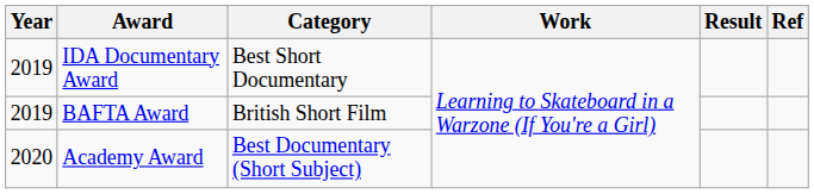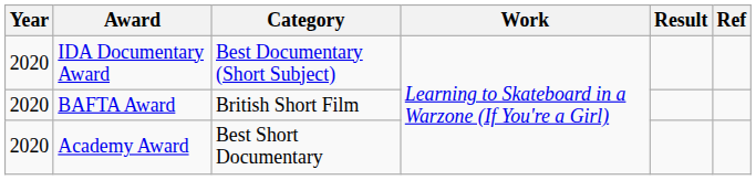 <table class="wikitable sortable">
 <tr>
 <th>Year</th>
 <th>Award</th>
 <th>Category</th>
 <th>Work</th>
 <th>Result</th>
 <th>Ref</th>
 </tr>
 <tr>
-<td>2019</td>
+<td>2020</td>
 <td><a href='#'>IDA Documentary Award</a></td>
-<td>Best Short Documentary</td>
+<td><a href='#'>Best Documentary (Short Subject)</a></td>
 <td rowspan="3"><em><a href='#'>Learning to Skateboard in a Warzone (If You're a Girl)</a></em></td>
 <td></td>
 <td></td>
 </tr>
 <tr>
-<td>2019</td>
+<td>2020</td>
 <td><a href='#'>BAFTA Award</a></td>
 <td>British Short Film</td>
 <td></td>
 <td></td>
 </tr>
 <tr>
 <td>2020</td>
 <td><a href='#'>Academy Award</a></td>
-<td><a href='#'>Best Documentary (Short Subject)</a></td>
+<td>Best Short Documentary</td>
 <td></td>
 <td></td>
 </tr>
 </table>
